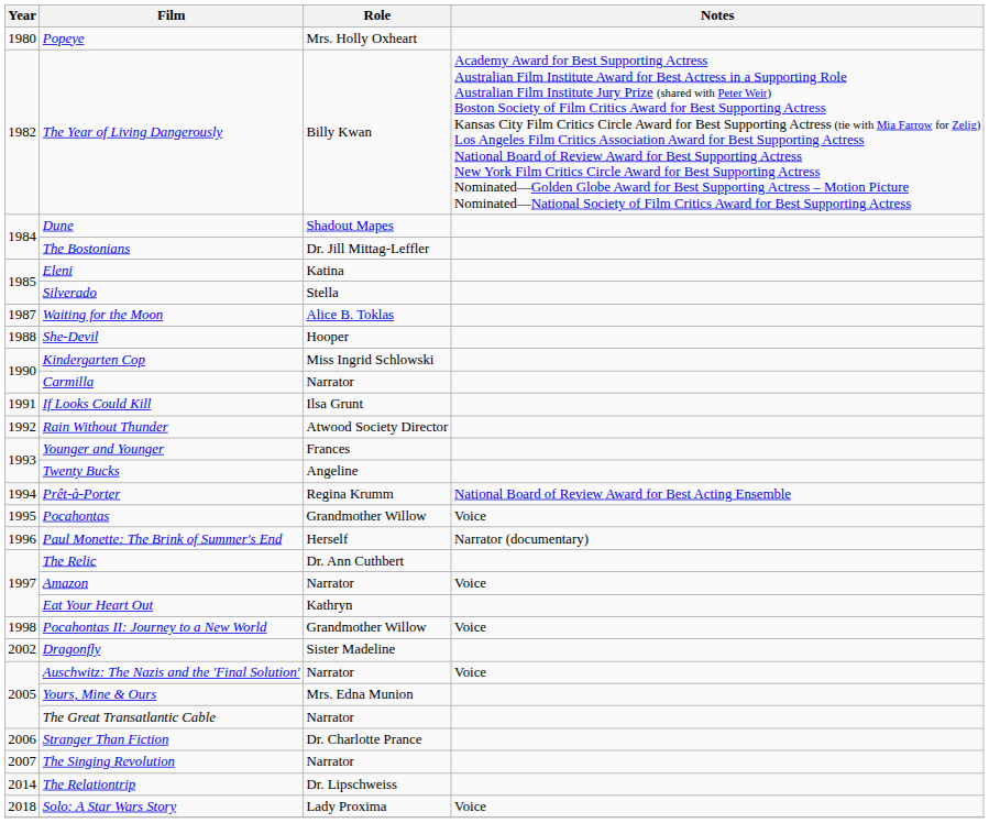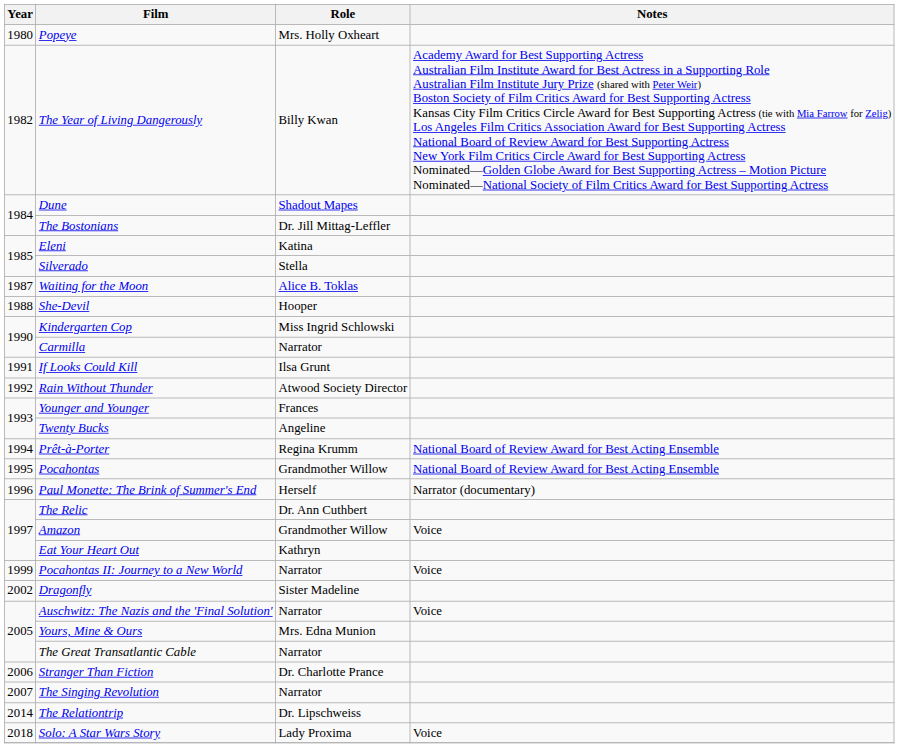 <table class="wikitable sortable">
 <tr align="center">
 <th>Year</th>
 <th>Film</th>
 <th>Role</th>
 <th>Notes</th>
 </tr>
 <tr>
 <td>1980</td>
 <td><em><a href='#'>Popeye</a></em></td>
 <td>Mrs. Holly Oxheart</td>
 <td></td>
 </tr>
 <tr>
 <td>1982</td>
 <td><em><a href='#'>The Year of Living Dangerously</a></em></td>
 <td>Billy Kwan</td>
 <td><a href='#'>Academy Award for Best Supporting Actress</a><br><a href='#'>Australian Film Institute Award for Best Actress in a Supporting Role</a><br><a href='#'>Australian Film Institute Jury Prize</a> <small>(shared with <a href='#'>Peter Weir</a>)</small> <br><a href='#'>Boston Society of Film Critics Award for Best Supporting Actress</a><br>Kansas City Film Critics Circle Award for Best Supporting Actress<small> (tie with <a href='#'>Mia Farrow</a> for <a href='#'>Zelig</a>)</small><br><a href='#'>Los Angeles Film Critics Association Award for Best Supporting Actress</a><br><a href='#'>National Board of Review Award for Best Supporting Actress</a><br><a href='#'>New York Film Critics Circle Award for Best Supporting Actress</a><br>Nominated—<a href='#'>Golden Globe Award for Best Supporting Actress – Motion Picture</a><br>Nominated—<a href='#'>National Society of Film Critics Award for Best Supporting Actress</a></td>
 </tr>
 <tr>
 <td rowspan=2>1984</td>
 <td><em><a href='#'>Dune</a></em></td>
 <td><a href='#'>Shadout Mapes</a></td>
 <td></td>
 </tr>
 <tr>
 <td><em><a href='#'>The Bostonians</a></em></td>
 <td>Dr. Jill Mittag-Leffler</td>
 <td></td>
 </tr>
 <tr>
 <td rowspan=2>1985</td>
 <td><em><a href='#'>Eleni</a></em></td>
 <td>Katina</td>
 <td></td>
 </tr>
 <tr>
 <td><em><a href='#'>Silverado</a></em></td>
 <td>Stella</td>
 <td></td>
 </tr>
 <tr>
 <td>1987</td>
 <td><em><a href='#'>Waiting for the Moon</a></em></td>
 <td><a href='#'>Alice B. Toklas</a></td>
 <td></td>
 </tr>
 <tr>
 <td>1988</td>
 <td><em><a href='#'>She-Devil</a></em></td>
 <td>Hooper</td>
 <td></td>
 </tr>
 <tr>
 <td rowspan=2>1990</td>
 <td><em><a href='#'>Kindergarten Cop</a></em></td>
 <td>Miss Ingrid Schlowski</td>
 <td></td>
 </tr>
 <tr>
 <td><em><a href='#'>Carmilla</a></em></td>
 <td>Narrator</td>
 <td></td>
 </tr>
 <tr>
 <td>1991</td>
 <td><em><a href='#'>If Looks Could Kill</a></em></td>
 <td>Ilsa Grunt</td>
 <td></td>
 </tr>
 <tr>
 <td>1992</td>
 <td><em><a href='#'>Rain Without Thunder</a></em></td>
 <td>Atwood Society Director</td>
 <td></td>
 </tr>
 <tr>
 <td rowspan=2>1993</td>
 <td><em><a href='#'>Younger and Younger</a></em></td>
 <td>Frances</td>
 <td></td>
 </tr>
 <tr>
 <td><em><a href='#'>Twenty Bucks</a></em></td>
 <td>Angeline</td>
 <td></td>
 </tr>
 <tr>
 <td>1994</td>
 <td><em><a href='#'>Prêt-à-Porter</a></em></td>
 <td>Regina Krumm</td>
 <td><a href='#'>National Board of Review Award for Best Acting Ensemble</a></td>
 </tr>
 <tr>
 <td>1995</td>
 <td><em><a href='#'>Pocahontas</a></em></td>
 <td>Grandmother Willow</td>
-<td>Voice</td>
+<td><a href='#'>National Board of Review Award for Best Acting Ensemble</a></td>
 </tr>
 <tr>
 <td>1996</td>
 <td><em><a href='#'>Paul Monette: The Brink of Summer's End</a></em></td>
 <td>Herself</td>
 <td>Narrator (documentary)</td>
 </tr>
 <tr>
 <td rowspan="3">1997</td>
 <td><em><a href='#'>The Relic</a></em></td>
 <td>Dr. Ann Cuthbert</td>
 <td></td>
 </tr>
 <tr>
 <td><a href='#'><em>Amazon</em></a></td>
-<td>Narrator</td>
+<td>Grandmother Willow</td>
 <td>Voice</td>
 </tr>
 <tr>
 <td><em><a href='#'>Eat Your Heart Out</a></em></td>
 <td>Kathryn</td>
 <td></td>
 </tr>
 <tr>
-<td>1998</td>
+<td>1999</td>
 <td><em><a href='#'>Pocahontas II: Journey to a New World</a></em></td>
-<td>Grandmother Willow</td>
+<td>Narrator</td>
 <td>Voice</td>
 </tr>
 <tr>
 <td>2002</td>
 <td><em><a href='#'>Dragonfly</a></em></td>
 <td>Sister Madeline</td>
 <td></td>
 </tr>
 <tr>
 <td rowspan=3>2005</td>
 <td><em><a href='#'>Auschwitz: The Nazis and the 'Final Solution'</a></em></td>
 <td>Narrator</td>
 <td>Voice</td>
 </tr>
 <tr>
 <td><em><a href='#'>Yours, Mine & Ours</a></em></td>
 <td>Mrs. Edna Munion</td>
 <td></td>
 </tr>
 <tr>
 <td><em>The Great Transatlantic Cable</em></td>
 <td>Narrator</td>
 <td></td>
 </tr>
 <tr>
 <td>2006</td>
 <td><em><a href='#'>Stranger Than Fiction</a></em></td>
 <td>Dr. Charlotte Prance</td>
 <td></td>
 </tr>
 <tr>
 <td>2007</td>
 <td><em><a href='#'>The Singing Revolution</a></em></td>
 <td>Narrator</td>
 <td></td>
 </tr>
 <tr>
 <td>2014</td>
 <td><em><a href='#'>The Relationtrip</a></em></td>
 <td>Dr. Lipschweiss</td>
 <td></td>
 </tr>
 <tr>
 <td>2018</td>
 <td><em><a href='#'>Solo: A Star Wars Story</a></em></td>
 <td>Lady Proxima</td>
 <td>Voice</td>
 </tr>
 <tr>
 </tr>
 </table>
